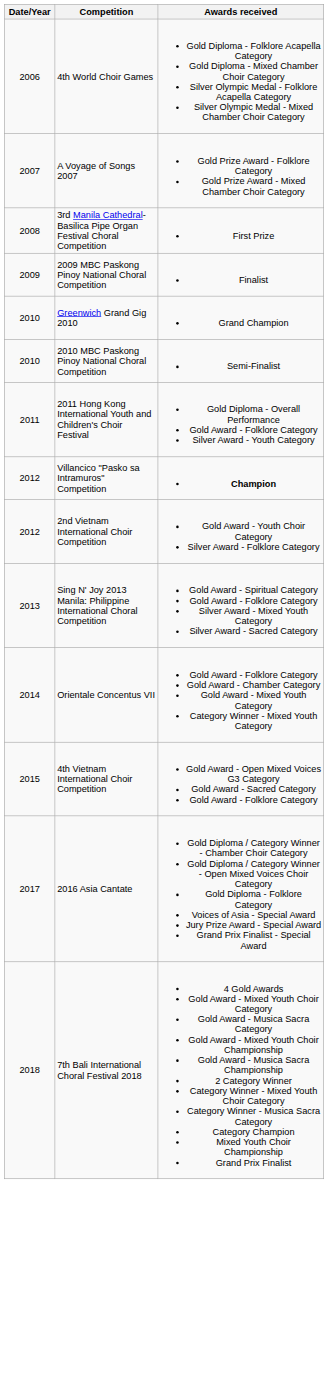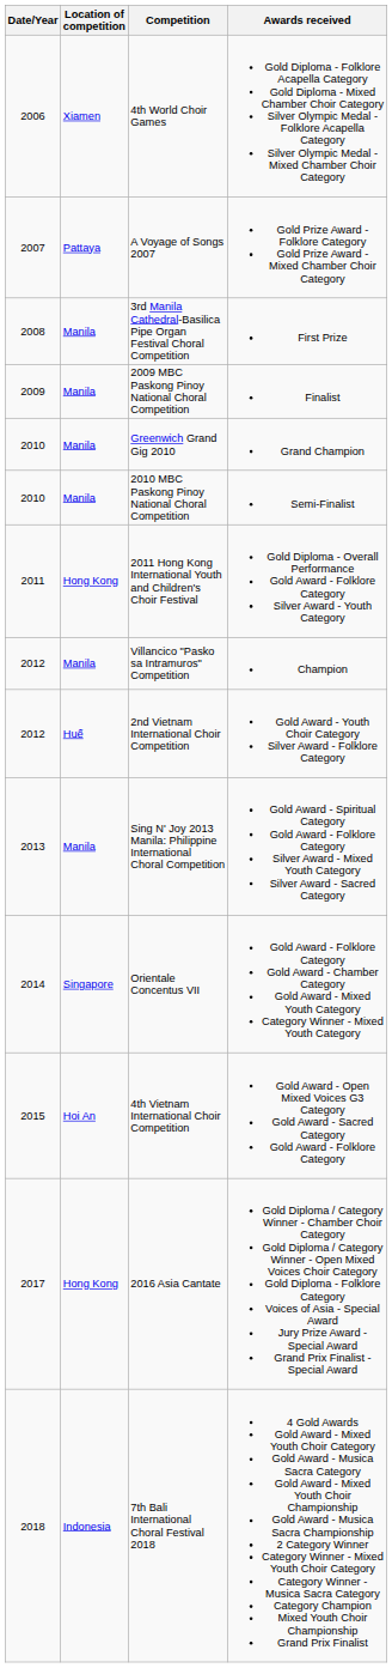 <table class="wikitable" width=500px style="font-size:90%; text-align:center;">
 <tr>
 <th width=50px>Date/Year</th>
+<th width=80px>Location of competition</th>
 <th width=140px>Competition</th>
 <th width=230px>Awards received</th>
 </tr>
 <tr>
 <td>2006</td>
+<td align=left> <a href='#'>Xiamen</a></td>
 <td align=left>4th World Choir Games</td>
 <td><br><ul><li>Gold Diploma - Folklore Acapella Category</li><li>Gold Diploma - Mixed Chamber Choir Category</li><li>Silver Olympic Medal - Folklore Acapella Category</li><li>Silver Olympic Medal - Mixed Chamber Choir Category</li></ul></td>
 </tr>
 <tr>
 <td>2007</td>
+<td align=left> <a href='#'>Pattaya</a></td>
 <td align=left>A Voyage of Songs 2007</td>
 <td><br><ul><li>Gold Prize Award - Folklore Category</li><li>Gold Prize Award - Mixed Chamber Choir Category</li></ul></td>
 </tr>
 <tr>
 <td>2008</td>
+<td align=left> <a href='#'>Manila</a></td>
 <td align=left>3rd <a href='#'>Manila Cathedral</a>-Basilica Pipe Organ Festival Choral Competition</td>
 <td><br><ul><li>First Prize</li></ul></td>
 </tr>
 <tr>
 <td>2009</td>
+<td align=left> <a href='#'>Manila</a></td>
 <td align=left>2009 MBC Paskong Pinoy National Choral Competition</td>
 <td><br><ul><li>Finalist</li></ul></td>
 </tr>
 <tr>
 <td>2010</td>
+<td align=left> <a href='#'>Manila</a></td>
 <td align=left><a href='#'>Greenwich</a> Grand Gig 2010</td>
 <td><br><ul><li>Grand Champion</li></ul></td>
 </tr>
 <tr>
 <td>2010</td>
+<td align=left> <a href='#'>Manila</a></td>
 <td align=left>2010 MBC Paskong Pinoy National Choral Competition</td>
 <td><br><ul><li>Semi-Finalist</li></ul></td>
 </tr>
 <tr>
 <td>2011</td>
+<td align=left> <a href='#'>Hong Kong</a></td>
 <td align=left>2011 Hong Kong International Youth and Children's Choir Festival</td>
 <td><br><ul><li>Gold Diploma - Overall Performance</li><li>Gold Award - Folklore Category</li><li>Silver Award - Youth Category</li></ul></td>
 </tr>
 <tr>
 <td>2012</td>
+<td align=left> <a href='#'>Manila</a></td>
 <td align=left>Villancico "Pasko sa Intramuros" Competition</td>
-<td><strong><br><ul><li>Champion</li></ul></strong></td>
+<td><br><ul><li>Champion</li></ul></td>
 </tr>
 <tr>
 <td>2012</td>
+<td align=left> <a href='#'>Huế</a></td>
 <td align=left>2nd Vietnam International Choir Competition</td>
 <td><br><ul><li>Gold Award - Youth Choir Category</li><li>Silver Award - Folklore Category</li></ul></td>
 </tr>
 <tr>
 <td>2013</td>
+<td align=left> <a href='#'>Manila</a></td>
 <td align=left>Sing N' Joy 2013 Manila: Philippine International Choral Competition</td>
 <td><br><ul><li>Gold Award - Spiritual Category</li><li>Gold Award - Folklore Category</li><li>Silver Award - Mixed Youth Category</li><li>Silver Award - Sacred Category</li></ul></td>
 </tr>
 <tr>
 <td>2014</td>
+<td align=left> <a href='#'>Singapore</a></td>
 <td align=left>Orientale Concentus VII</td>
 <td><br><ul><li>Gold Award - Folklore Category</li><li>Gold Award - Chamber Category</li><li>Gold Award - Mixed Youth Category</li><li>Category Winner - Mixed Youth Category</li></ul></td>
 </tr>
 <tr>
 <td>2015</td>
+<td align=left> <a href='#'>Hoi An</a></td>
 <td align=left>4th Vietnam International Choir Competition</td>
 <td><br><ul><li>Gold Award - Open Mixed Voices G3 Category</li><li>Gold Award - Sacred Category</li><li>Gold Award - Folklore Category</li></ul></td>
 </tr>
 <tr>
 <td>2017</td>
+<td align=left> <a href='#'>Hong Kong</a></td>
 <td align=left>2016 Asia Cantate</td>
 <td><br><ul><li>Gold Diploma / Category Winner - Chamber Choir Category</li><li>Gold Diploma / Category Winner - Open Mixed Voices Choir Category</li><li>Gold Diploma - Folklore Category</li><li>Voices of Asia - Special Award</li><li>Jury Prize Award - Special Award</li><li>Grand Prix Finalist - Special Award</li></ul></td>
 </tr>
 <tr>
 <td>2018</td>
+<td align=left> <a href='#'>Indonesia</a></td>
 <td align=left>7th Bali International Choral Festival 2018</td>
 <td><br><ul><li>4 Gold Awards</li><li>Gold Award - Mixed Youth Choir Category</li><li>Gold Award - Musica Sacra Category</li><li>Gold Award - Mixed Youth Choir Championship</li><li>Gold Award - Musica Sacra Championship</li><li>2 Category Winner</li><li>Category Winner - Mixed Youth Choir Category</li><li>Category Winner - Musica Sacra Category</li><li>Category Champion</li><li>Mixed Youth Choir Championship</li><li>Grand Prix Finalist</li></ul></td>
 </tr>
 </table>
